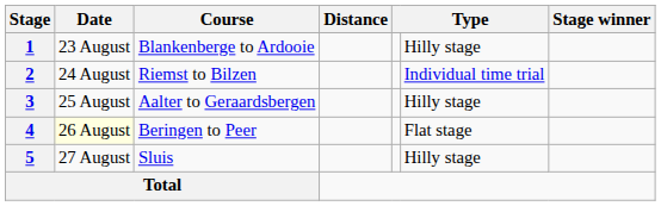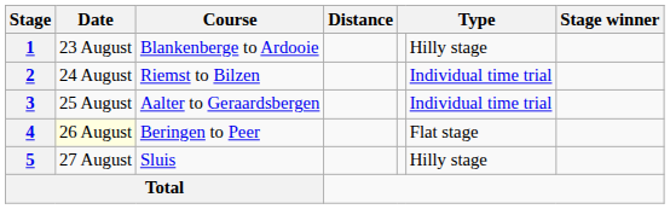 <table class="wikitable">
 <tr>
 <th scope="col">Stage</th>
 <th scope="col">Date</th>
 <th scope="col">Course</th>
 <th scope="col">Distance</th>
 <th scope="col" colspan="2">Type</th>
 <th scope="col">Stage winner</th>
 </tr>
 <tr>
 <th scope="row" style="text-align:center;"><a href='#'>1</a></th>
 <td style="text-align:center;">23 August</td>
 <td> <a href='#'>Blankenberge</a> to  <a href='#'>Ardooie</a></td>
 <td style="text-align:center;"></td>
 <td></td>
 <td>Hilly stage</td>
 <td></td>
 </tr>
 <tr>
 <th scope="row" style="text-align:center;"><a href='#'>2</a></th>
 <td style="text-align:center;">24 August</td>
 <td> <a href='#'>Riemst</a> to  <a href='#'>Bilzen</a></td>
 <td style="text-align:center;"></td>
 <td></td>
 <td><a href='#'>Individual time trial</a></td>
 <td></td>
 </tr>
 <tr>
 <th scope="row" style="text-align:center;"><a href='#'>3</a></th>
 <td style="text-align:center;">25 August</td>
 <td> <a href='#'>Aalter</a> to  <a href='#'>Geraardsbergen</a></td>
 <td style="text-align:center;"></td>
 <td></td>
-<td>Hilly stage</td>
+<td><a href='#'>Individual time trial</a></td>
 <td></td>
 </tr>
 <tr>
 <th scope="row" style="text-align:center;"><a href='#'>4</a></th>
 <td style="background: lightyellow; text-align:center;">26 August</td>
 <td> <a href='#'>Beringen</a> to  <a href='#'>Peer</a></td>
 <td style="text-align:center;"></td>
 <td></td>
 <td>Flat stage</td>
 <td></td>
 </tr>
 <tr>
 <th scope="row" style="text-align:center;"><a href='#'>5</a></th>
 <td style="text-align:center;">27 August</td>
 <td> <a href='#'>Sluis</a></td>
 <td style="text-align:center;"></td>
 <td></td>
 <td>Hilly stage</td>
 <td></td>
 </tr>
 <tr>
 <th colspan="3">Total</th>
 <td colspan="4" style="text-align:center;"></td>
 </tr>
 </table>
